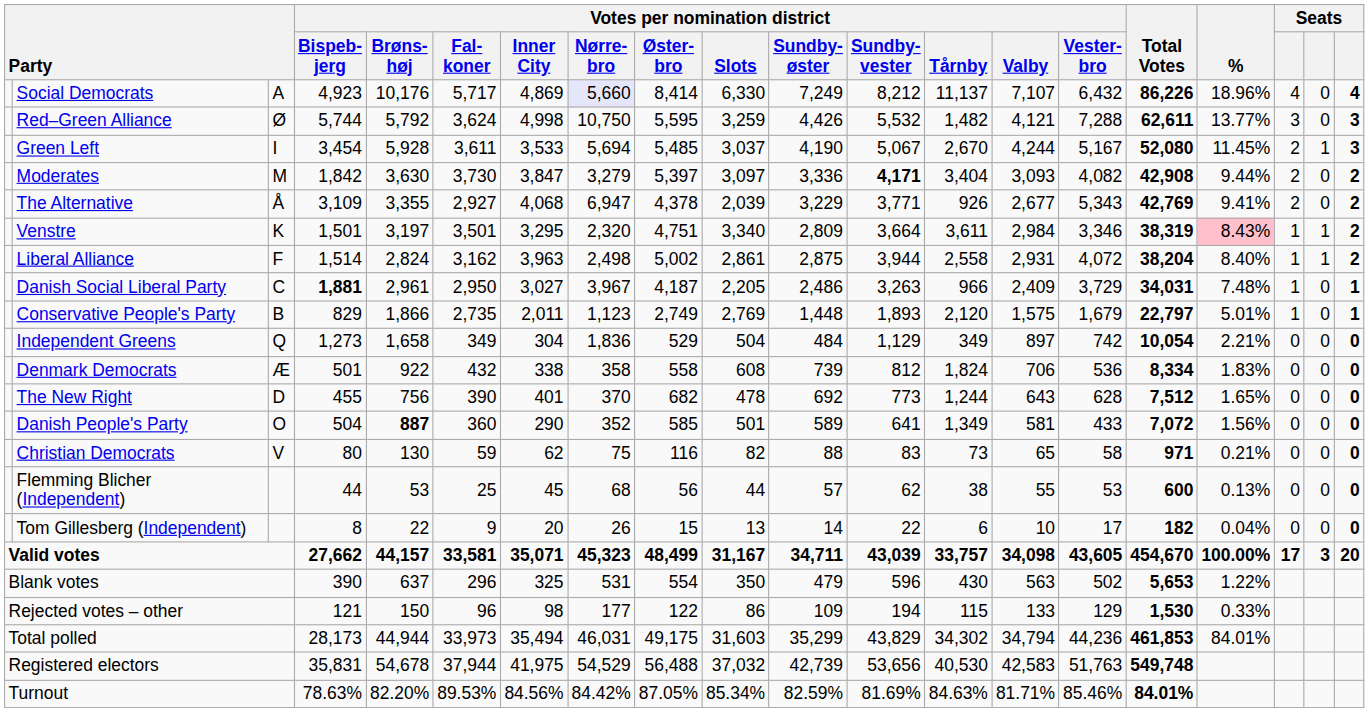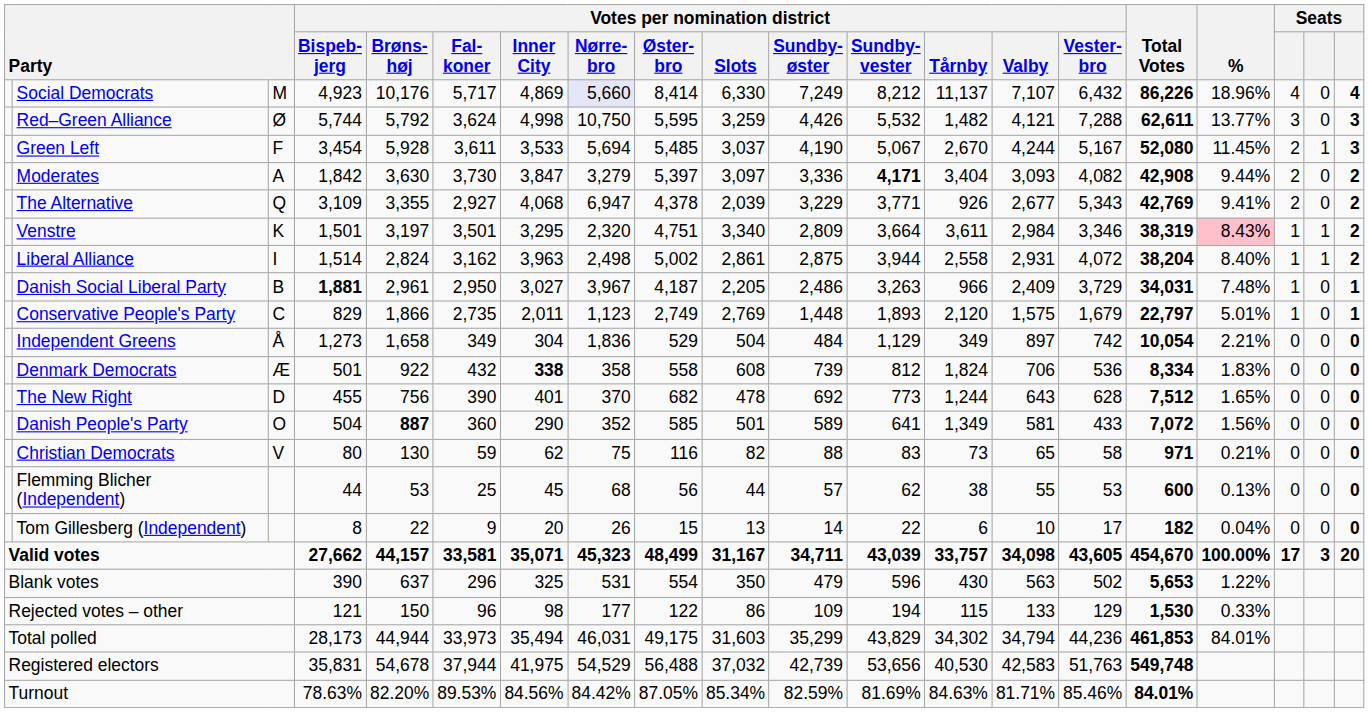 <table class="wikitable" border="1" style="text-align:right;">
 <tr>
 <th style="text-align:left;" valign=bottom rowspan=2 colspan=3>Party</th>
 <th colspan=12>Votes per nomination district</th>
 <th align=center valign=bottom rowspan=2 width="50">Total Votes</th>
 <th align=center valign=bottom rowspan=2 width="50">%</th>
 <th colspan=3>Seats</th>
 </tr>
 <tr>
 <th align=center valign=bottom width="50"><a href='#'>Bispeb- jerg</a></th>
 <th align="center" valign="bottom" width="50"><a href='#'>Brøns- høj</a></th>
 <th align="center" valign="bottom" width="50"><a href='#'>Fal- koner</a></th>
 <th align="center" valign="bottom" width="50"><a href='#'>Inner City</a></th>
 <th align="center" valign="bottom" width="50"><a href='#'>Nørre- bro</a></th>
 <th align="center" valign="bottom" width="50"><a href='#'>Øster- bro</a></th>
 <th align="center" valign="bottom" width="50"><a href='#'>Slots</a></th>
 <th align="center" valign="bottom" width="50"><a href='#'>Sundby- øster</a></th>
 <th align="center" valign="bottom" width="50"><a href='#'>Sundby- vester</a></th>
 <th align="center" valign="bottom" width="50"><a href='#'>Tårnby</a></th>
 <th align="center" valign="bottom" width="50"><a href='#'>Valby</a></th>
 <th align="center" valign="bottom" width="50"><a href='#'>Vester- bro</a></th>
 <th align="center" valign="bottom" width="20"><small></small></th>
 <th align=center valign=bottom width="20"><small><a href='#'></a></small></th>
 <th align=center valign=bottom width="20"><small></small></th>
 </tr>
 <tr>
 <td></td>
 <td align=left><a href='#'>Social Democrats</a></td>
-<td align=left>A</td>
+<td align=left>M</td>
 <td>4,923</td>
 <td>10,176</td>
 <td>5,717</td>
 <td>4,869</td>
 <td style="background: lavender;">5,660</td>
 <td>8,414</td>
 <td>6,330</td>
 <td>7,249</td>
 <td>8,212</td>
 <td>11,137</td>
 <td>7,107</td>
 <td>6,432</td>
 <td><strong>86,226</strong></td>
 <td>18.96%</td>
 <td>4</td>
 <td>0</td>
 <td><strong>4</strong></td>
 </tr>
 <tr>
 <td></td>
 <td align=left><a href='#'>Red–Green Alliance</a></td>
 <td align=left>Ø</td>
 <td>5,744</td>
 <td>5,792</td>
 <td>3,624</td>
 <td>4,998</td>
 <td>10,750</td>
 <td>5,595</td>
 <td>3,259</td>
 <td>4,426</td>
 <td>5,532</td>
 <td>1,482</td>
 <td>4,121</td>
 <td>7,288</td>
 <td><strong>62,611</strong></td>
 <td>13.77%</td>
 <td>3</td>
 <td>0</td>
 <td><strong>3</strong></td>
 </tr>
 <tr>
 <td></td>
 <td align=left><a href='#'>Green Left</a></td>
-<td align=left>I</td>
+<td align=left>F</td>
 <td>3,454</td>
 <td>5,928</td>
 <td>3,611</td>
 <td>3,533</td>
 <td>5,694</td>
 <td>5,485</td>
 <td>3,037</td>
 <td>4,190</td>
 <td>5,067</td>
 <td>2,670</td>
 <td>4,244</td>
 <td>5,167</td>
 <td><strong>52,080</strong></td>
 <td>11.45%</td>
 <td>2</td>
 <td>1</td>
 <td><strong>3</strong></td>
 </tr>
 <tr>
 <td></td>
 <td align=left><a href='#'>Moderates</a></td>
-<td align=left>M</td>
+<td align=left>A</td>
 <td>1,842</td>
 <td>3,630</td>
 <td>3,730</td>
 <td>3,847</td>
 <td>3,279</td>
 <td>5,397</td>
 <td>3,097</td>
 <td>3,336</td>
 <td><strong>4,171</strong></td>
 <td>3,404</td>
 <td>3,093</td>
 <td>4,082</td>
 <td><strong>42,908</strong></td>
 <td>9.44%</td>
 <td>2</td>
 <td>0</td>
 <td><strong>2</strong></td>
 </tr>
 <tr>
 <td></td>
 <td align=left><a href='#'>The Alternative</a></td>
-<td align=left>Å</td>
+<td align=left>Q</td>
 <td>3,109</td>
 <td>3,355</td>
 <td>2,927</td>
 <td>4,068</td>
 <td>6,947</td>
 <td>4,378</td>
 <td>2,039</td>
 <td>3,229</td>
 <td>3,771</td>
 <td>926</td>
 <td>2,677</td>
 <td>5,343</td>
 <td><strong>42,769</strong></td>
 <td>9.41%</td>
 <td>2</td>
 <td>0</td>
 <td><strong>2</strong></td>
 </tr>
 <tr>
 <td></td>
 <td align=left><a href='#'>Venstre</a></td>
 <td align=left>K</td>
 <td>1,501</td>
 <td>3,197</td>
 <td>3,501</td>
 <td>3,295</td>
 <td>2,320</td>
 <td>4,751</td>
 <td>3,340</td>
 <td>2,809</td>
 <td>3,664</td>
 <td>3,611</td>
 <td>2,984</td>
 <td>3,346</td>
 <td><strong>38,319</strong></td>
 <td style="background: pink;">8.43%</td>
 <td>1</td>
 <td>1</td>
 <td><strong>2</strong></td>
 </tr>
 <tr>
 <td></td>
 <td align=left><a href='#'>Liberal Alliance</a></td>
-<td align=left>F</td>
+<td align=left>I</td>
 <td>1,514</td>
 <td>2,824</td>
 <td>3,162</td>
 <td>3,963</td>
 <td>2,498</td>
 <td>5,002</td>
 <td>2,861</td>
 <td>2,875</td>
 <td>3,944</td>
 <td>2,558</td>
 <td>2,931</td>
 <td>4,072</td>
 <td><strong>38,204</strong></td>
 <td>8.40%</td>
 <td>1</td>
 <td>1</td>
 <td><strong>2</strong></td>
 </tr>
 <tr>
 <td></td>
 <td align=left><a href='#'>Danish Social Liberal Party</a></td>
-<td align=left>C</td>
+<td align=left>B</td>
 <td><strong>1,881</strong></td>
 <td>2,961</td>
 <td>2,950</td>
 <td>3,027</td>
 <td>3,967</td>
 <td>4,187</td>
 <td>2,205</td>
 <td>2,486</td>
 <td>3,263</td>
 <td>966</td>
 <td>2,409</td>
 <td>3,729</td>
 <td><strong>34,031</strong></td>
 <td>7.48%</td>
 <td>1</td>
 <td>0</td>
 <td><strong>1</strong></td>
 </tr>
 <tr>
 <td></td>
 <td align=left style="white-space: nowrap;"><a href='#'>Conservative People's Party</a></td>
-<td align=left>B</td>
+<td align=left>C</td>
 <td>829</td>
 <td>1,866</td>
 <td>2,735</td>
 <td>2,011</td>
 <td>1,123</td>
 <td>2,749</td>
 <td>2,769</td>
 <td>1,448</td>
 <td>1,893</td>
 <td>2,120</td>
 <td>1,575</td>
 <td>1,679</td>
 <td><strong>22,797</strong></td>
 <td>5.01%</td>
 <td>1</td>
 <td>0</td>
 <td><strong>1</strong></td>
 </tr>
 <tr>
 <td></td>
 <td align=left><a href='#'>Independent Greens</a></td>
-<td align=left>Q</td>
+<td align=left>Å</td>
 <td>1,273</td>
 <td>1,658</td>
 <td>349</td>
 <td>304</td>
 <td>1,836</td>
 <td>529</td>
 <td>504</td>
 <td>484</td>
 <td>1,129</td>
 <td>349</td>
 <td>897</td>
 <td>742</td>
 <td><strong>10,054</strong></td>
 <td>2.21%</td>
 <td>0</td>
 <td>0</td>
 <td><strong>0</strong></td>
 </tr>
 <tr>
 <td></td>
 <td align=left><a href='#'>Denmark Democrats</a></td>
 <td align=left>Æ</td>
 <td>501</td>
 <td>922</td>
 <td>432</td>
-<td>338</td>
+<td><strong>338</strong></td>
 <td>358</td>
 <td>558</td>
 <td>608</td>
 <td>739</td>
 <td>812</td>
 <td>1,824</td>
 <td>706</td>
 <td>536</td>
 <td><strong>8,334</strong></td>
 <td>1.83%</td>
 <td>0</td>
 <td>0</td>
 <td><strong>0</strong></td>
 </tr>
 <tr>
 <td></td>
 <td align=left><a href='#'>The New Right</a></td>
 <td align=left>D</td>
 <td>455</td>
 <td>756</td>
 <td>390</td>
 <td>401</td>
 <td>370</td>
 <td>682</td>
 <td>478</td>
 <td>692</td>
 <td>773</td>
 <td>1,244</td>
 <td>643</td>
 <td>628</td>
 <td><strong>7,512</strong></td>
 <td>1.65%</td>
 <td>0</td>
 <td>0</td>
 <td><strong>0</strong></td>
 </tr>
 <tr>
 <td></td>
 <td align=left><a href='#'>Danish People's Party</a></td>
 <td align=left>O</td>
 <td>504</td>
 <td><strong>887</strong></td>
 <td>360</td>
 <td>290</td>
 <td>352</td>
 <td>585</td>
 <td>501</td>
 <td>589</td>
 <td>641</td>
 <td>1,349</td>
 <td>581</td>
 <td>433</td>
 <td><strong>7,072</strong></td>
 <td>1.56%</td>
 <td>0</td>
 <td>0</td>
 <td><strong>0</strong></td>
 </tr>
 <tr>
 <td></td>
 <td align=left><a href='#'>Christian Democrats</a></td>
 <td align=left>V</td>
 <td>80</td>
 <td>130</td>
 <td>59</td>
 <td>62</td>
 <td>75</td>
 <td>116</td>
 <td>82</td>
 <td>88</td>
 <td>83</td>
 <td>73</td>
 <td>65</td>
 <td>58</td>
 <td><strong>971</strong></td>
 <td>0.21%</td>
 <td>0</td>
 <td>0</td>
 <td><strong>0</strong></td>
 </tr>
 <tr>
 <td></td>
 <td align=left>Flemming Blicher (<a href='#'>Independent</a>)</td>
 <td></td>
 <td>44</td>
 <td>53</td>
 <td>25</td>
 <td>45</td>
 <td>68</td>
 <td>56</td>
 <td>44</td>
 <td>57</td>
 <td>62</td>
 <td>38</td>
 <td>55</td>
 <td>53</td>
 <td><strong>600</strong></td>
 <td>0.13%</td>
 <td>0</td>
 <td>0</td>
 <td><strong>0</strong></td>
 </tr>
 <tr>
 <td></td>
 <td align=left>Tom Gillesberg (<a href='#'>Independent</a>)</td>
 <td></td>
 <td>8</td>
 <td>22</td>
 <td>9</td>
 <td>20</td>
 <td>26</td>
 <td>15</td>
 <td>13</td>
 <td>14</td>
 <td>22</td>
 <td>6</td>
 <td>10</td>
 <td>17</td>
 <td><strong>182</strong></td>
 <td>0.04%</td>
 <td>0</td>
 <td>0</td>
 <td><strong>0</strong></td>
 </tr>
 <tr style="font-weight:bold">
 <td align=left colspan=3>Valid votes</td>
 <td>27,662</td>
 <td>44,157</td>
 <td>33,581</td>
 <td>35,071</td>
 <td>45,323</td>
 <td>48,499</td>
 <td>31,167</td>
 <td>34,711</td>
 <td>43,039</td>
 <td>33,757</td>
 <td>34,098</td>
 <td>43,605</td>
 <td>454,670</td>
 <td>100.00%</td>
 <td>17</td>
 <td>3</td>
 <td>20</td>
 </tr>
 <tr>
 <td align=left colspan=3>Blank votes</td>
 <td>390</td>
 <td>637</td>
 <td>296</td>
 <td>325</td>
 <td>531</td>
 <td>554</td>
 <td>350</td>
 <td>479</td>
 <td>596</td>
 <td>430</td>
 <td>563</td>
 <td>502</td>
 <td><strong>5,653</strong></td>
 <td>1.22%</td>
 <td></td>
 <td></td>
 <td></td>
 </tr>
 <tr>
 <td align=left colspan=3>Rejected votes – other</td>
 <td>121</td>
 <td>150</td>
 <td>96</td>
 <td>98</td>
 <td>177</td>
 <td>122</td>
 <td>86</td>
 <td>109</td>
 <td>194</td>
 <td>115</td>
 <td>133</td>
 <td>129</td>
 <td><strong>1,530</strong></td>
 <td>0.33%</td>
 <td></td>
 <td></td>
 <td></td>
 </tr>
 <tr>
 <td align=left colspan=3>Total polled</td>
 <td>28,173</td>
 <td>44,944</td>
 <td>33,973</td>
 <td>35,494</td>
 <td>46,031</td>
 <td>49,175</td>
 <td>31,603</td>
 <td>35,299</td>
 <td>43,829</td>
 <td>34,302</td>
 <td>34,794</td>
 <td>44,236</td>
 <td><strong>461,853</strong></td>
 <td>84.01%</td>
 <td></td>
 <td></td>
 <td></td>
 </tr>
 <tr>
 <td align=left colspan=3>Registered electors</td>
 <td>35,831</td>
 <td>54,678</td>
 <td>37,944</td>
 <td>41,975</td>
 <td>54,529</td>
 <td>56,488</td>
 <td>37,032</td>
 <td>42,739</td>
 <td>53,656</td>
 <td>40,530</td>
 <td>42,583</td>
 <td>51,763</td>
 <td><strong>549,748</strong></td>
 <td></td>
 <td></td>
 <td></td>
 <td></td>
 </tr>
 <tr>
 <td align=left colspan=3>Turnout</td>
 <td>78.63%</td>
 <td>82.20%</td>
 <td>89.53%</td>
 <td>84.56%</td>
 <td>84.42%</td>
 <td>87.05%</td>
 <td>85.34%</td>
 <td>82.59%</td>
 <td>81.69%</td>
 <td>84.63%</td>
 <td>81.71%</td>
 <td>85.46%</td>
 <td><strong>84.01%</strong></td>
 <td></td>
 <td></td>
 <td></td>
 <td></td>
 </tr>
 </table>
